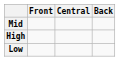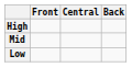 <table class="wikitable">
 <tr>
 <th></th>
 <th>Front</th>
 <th>Central</th>
 <th>Back</th>
 </tr>
 <tr>
-<th>Mid</th>
+<th>High</th>
 <td align="center"></td>
 <td></td>
 <td align="center"></td>
 </tr>
 <tr>
-<th>High</th>
+<th>Mid</th>
 <td align="center"></td>
 <td></td>
 <td align="center"></td>
 </tr>
 <tr>
 <th>Low</th>
 <td></td>
 <td align="center"></td>
 <td></td>
 </tr>
 </table>
